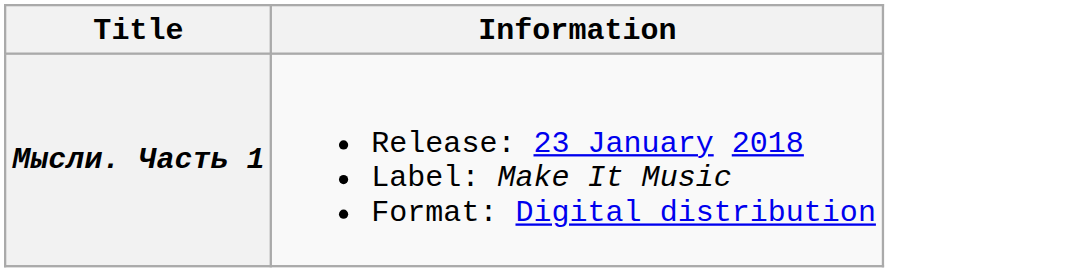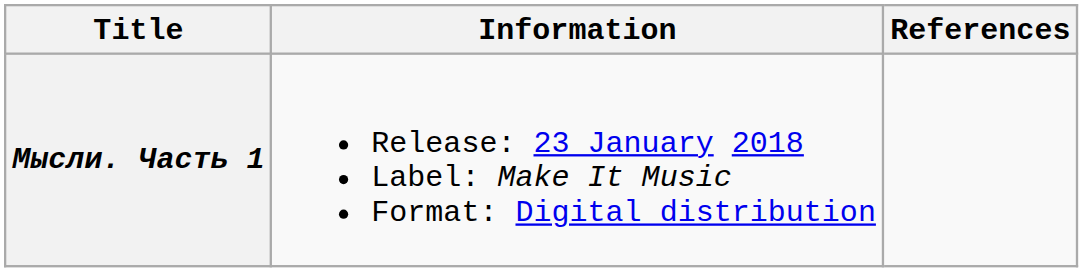 <table class="wikitable" style="font-size: 100%">
 <tr>
 <th>Title</th>
 <th>Information</th>
+<th>References</th>
 </tr>
 <tr>
 <th scope="row"><em>Мысли. Часть 1</em></th>
 <td><br><ul><li>Release: <a href='#'>23 January</a> <a href='#'>2018</a></li><li>Label: <em>Make It Music</em></li><li>Format: <a href='#'>Digital distribution</a></li></ul></td>
+<td></td>
 </tr>
 </table>
